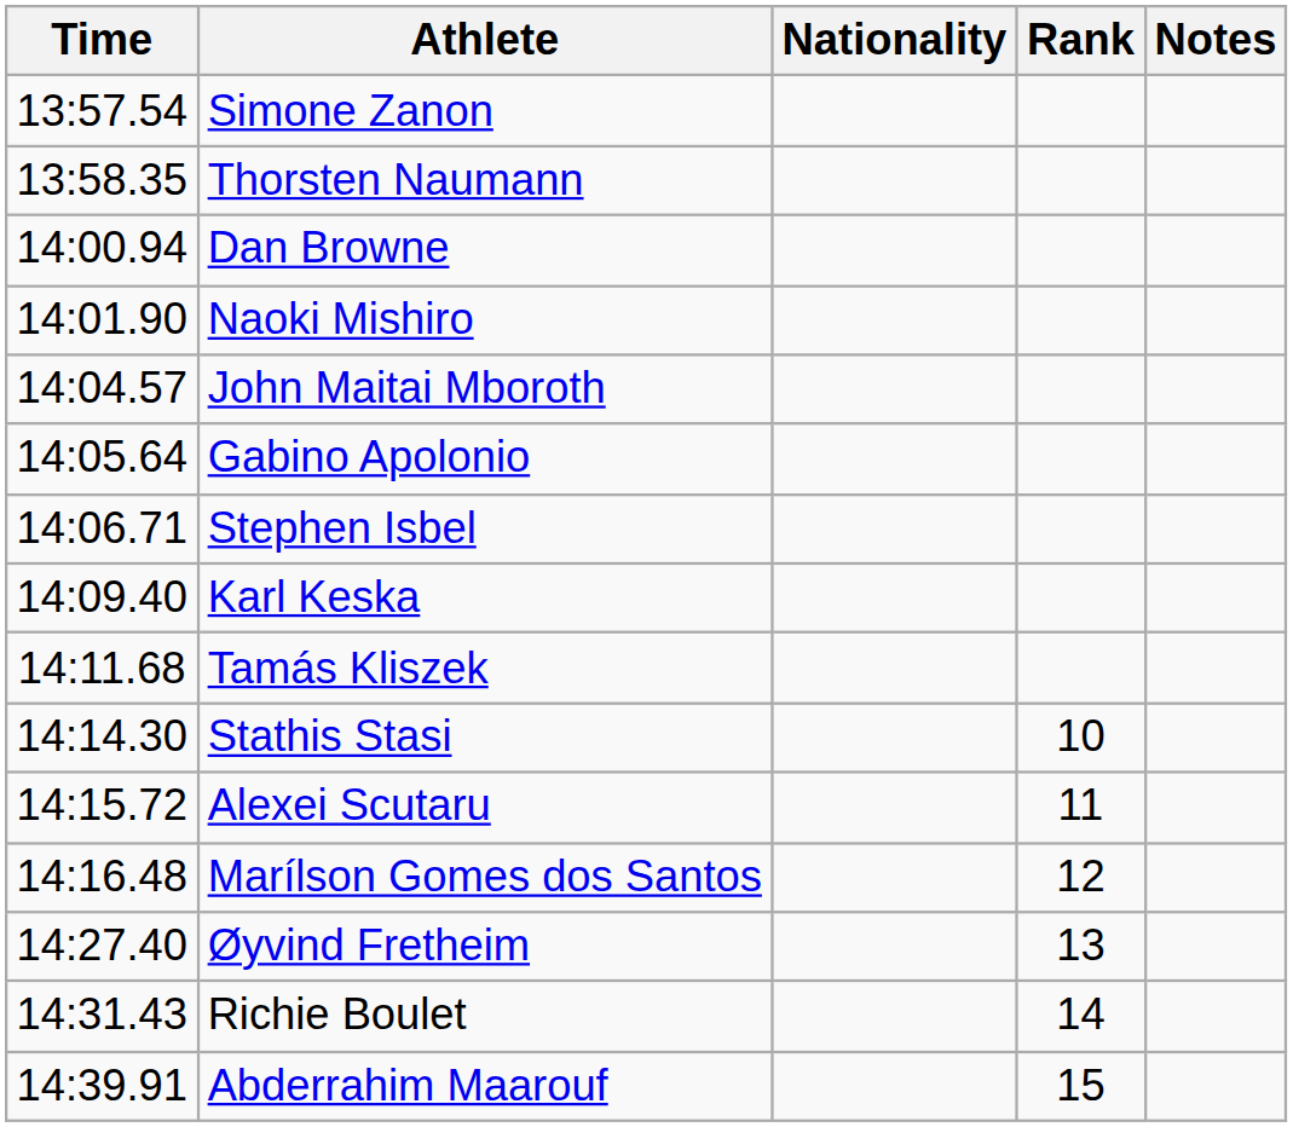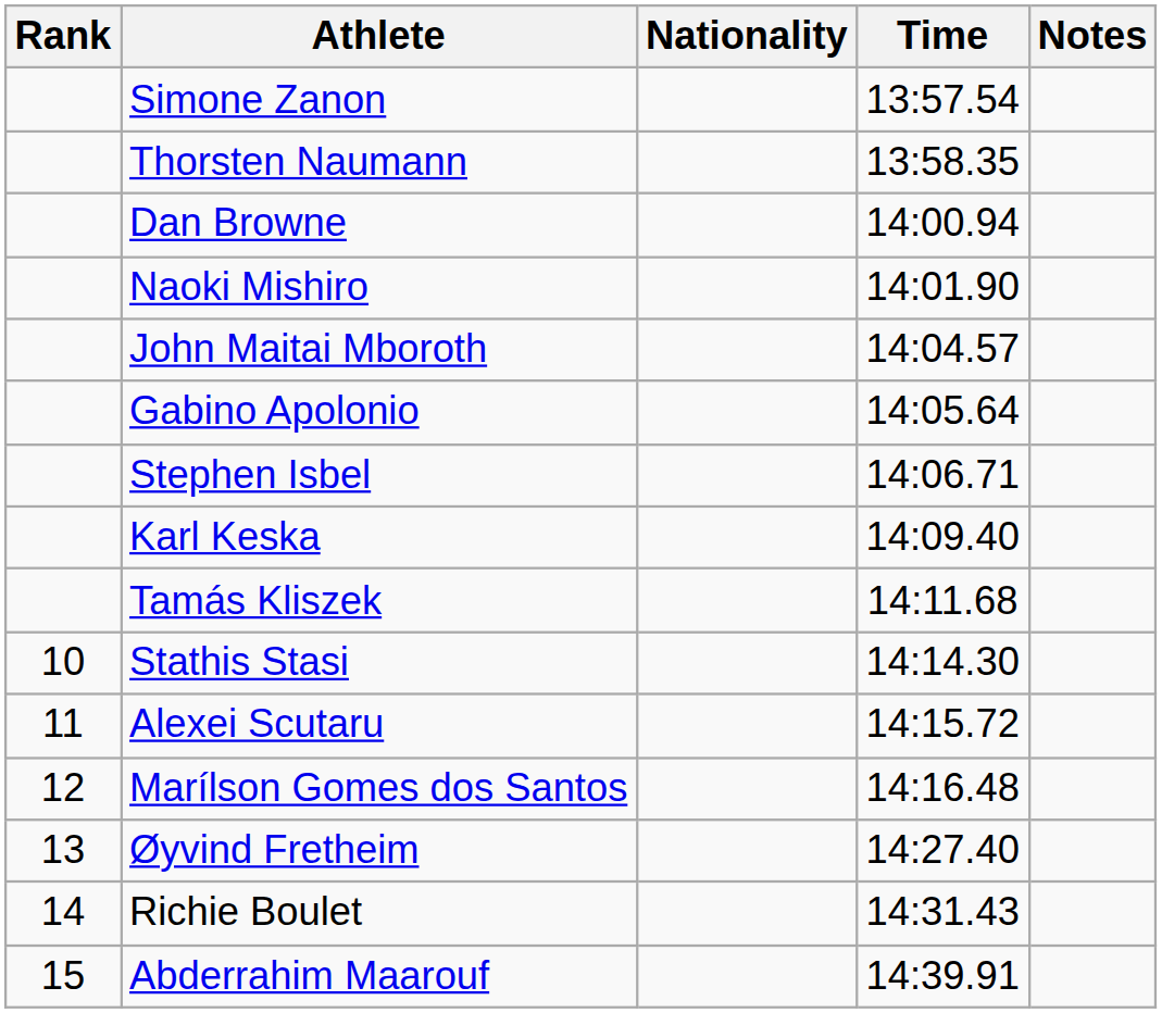 <table class="wikitable sortable" style="text-align:center">
 <tr>
-<th>Time</th>
+<th>Rank</th>
 <th>Athlete</th>
 <th>Nationality</th>
-<th>Rank</th>
+<th>Time</th>
 <th>Notes</th>
 </tr>
 <tr>
-<td>13:57.54</td>
+<td></td>
 <td align=left><a href='#'>Simone Zanon</a></td>
 <td align=left></td>
-<td></td>
+<td>13:57.54</td>
 <td></td>
 </tr>
 <tr>
-<td>13:58.35</td>
+<td></td>
 <td align=left><a href='#'>Thorsten Naumann</a></td>
 <td align=left></td>
-<td></td>
+<td>13:58.35</td>
 <td></td>
 </tr>
 <tr>
-<td>14:00.94</td>
+<td></td>
 <td align=left><a href='#'>Dan Browne</a></td>
 <td align=left></td>
-<td></td>
+<td>14:00.94</td>
 <td></td>
 </tr>
 <tr>
-<td>14:01.90</td>
+<td></td>
 <td align=left><a href='#'>Naoki Mishiro</a></td>
 <td align=left></td>
-<td></td>
+<td>14:01.90</td>
 <td></td>
 </tr>
 <tr>
-<td>14:04.57</td>
+<td></td>
 <td align=left><a href='#'>John Maitai Mboroth</a></td>
 <td align=left></td>
-<td></td>
+<td>14:04.57</td>
 <td></td>
 </tr>
 <tr>
-<td>14:05.64</td>
+<td></td>
 <td align=left><a href='#'>Gabino Apolonio</a></td>
 <td align=left></td>
-<td></td>
+<td>14:05.64</td>
 <td></td>
 </tr>
 <tr>
-<td>14:06.71</td>
+<td></td>
 <td align=left><a href='#'>Stephen Isbel</a></td>
 <td align=left></td>
-<td></td>
+<td>14:06.71</td>
 <td></td>
 </tr>
 <tr>
-<td>14:09.40</td>
+<td></td>
 <td align=left><a href='#'>Karl Keska</a></td>
 <td align=left></td>
-<td></td>
+<td>14:09.40</td>
 <td></td>
 </tr>
 <tr>
-<td>14:11.68</td>
+<td></td>
 <td align=left><a href='#'>Tamás Kliszek</a></td>
 <td align=left></td>
-<td></td>
+<td>14:11.68</td>
 <td></td>
 </tr>
 <tr>
-<td>14:14.30</td>
+<td>10</td>
 <td align=left><a href='#'>Stathis Stasi</a></td>
 <td align=left></td>
-<td>10</td>
+<td>14:14.30</td>
 <td></td>
 </tr>
 <tr>
-<td>14:15.72</td>
+<td>11</td>
 <td align=left><a href='#'>Alexei Scutaru</a></td>
 <td align=left></td>
-<td>11</td>
+<td>14:15.72</td>
 <td></td>
 </tr>
 <tr>
-<td>14:16.48</td>
+<td>12</td>
 <td align=left><a href='#'>Marílson Gomes dos Santos</a></td>
 <td align=left></td>
-<td>12</td>
+<td>14:16.48</td>
 <td></td>
 </tr>
 <tr>
-<td>14:27.40</td>
+<td>13</td>
 <td align=left><a href='#'>Øyvind Fretheim</a></td>
 <td align=left></td>
-<td>13</td>
+<td>14:27.40</td>
 <td></td>
 </tr>
 <tr>
-<td>14:31.43</td>
+<td>14</td>
 <td align=left>Richie Boulet</td>
 <td align=left></td>
-<td>14</td>
+<td>14:31.43</td>
 <td></td>
 </tr>
 <tr>
-<td>14:39.91</td>
+<td>15</td>
 <td align=left><a href='#'>Abderrahim Maarouf</a></td>
 <td align=left></td>
-<td>15</td>
+<td>14:39.91</td>
 <td></td>
 </tr>
 </table>
